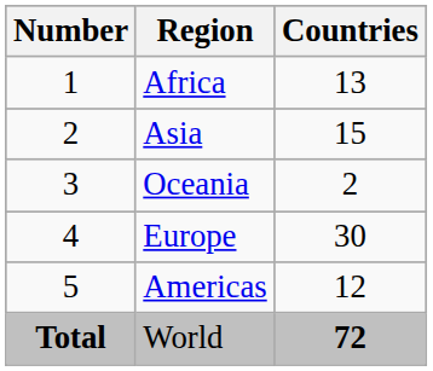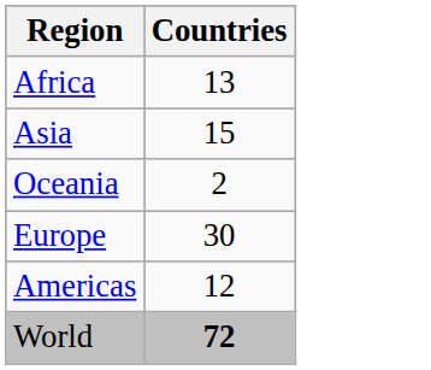 <table class="wikitable sortable">
 <tr>
-<th>Number</th>
 <th>Region</th>
 <th>Countries</th>
 </tr>
 <tr>
-<td align=center>1</td>
 <td><a href='#'>Africa</a></td>
 <td align=center>13</td>
 </tr>
 <tr>
-<td align=center>2</td>
 <td><a href='#'>Asia</a></td>
 <td align=center>15</td>
 </tr>
 <tr>
-<td align=center>3</td>
 <td><a href='#'>Oceania</a></td>
 <td align=center>2</td>
 </tr>
 <tr>
-<td align=center>4</td>
 <td><a href='#'>Europe</a></td>
 <td align=center>30</td>
 </tr>
 <tr>
-<td align=center>5</td>
 <td><a href='#'>Americas</a></td>
 <td align=center>12</td>
 </tr>
 <tr style="background:silver;">
-<td align=center><strong>Total</strong></td>
 <td>World</td>
 <td align=center><strong>72</strong></td>
 </tr>
 </table>
